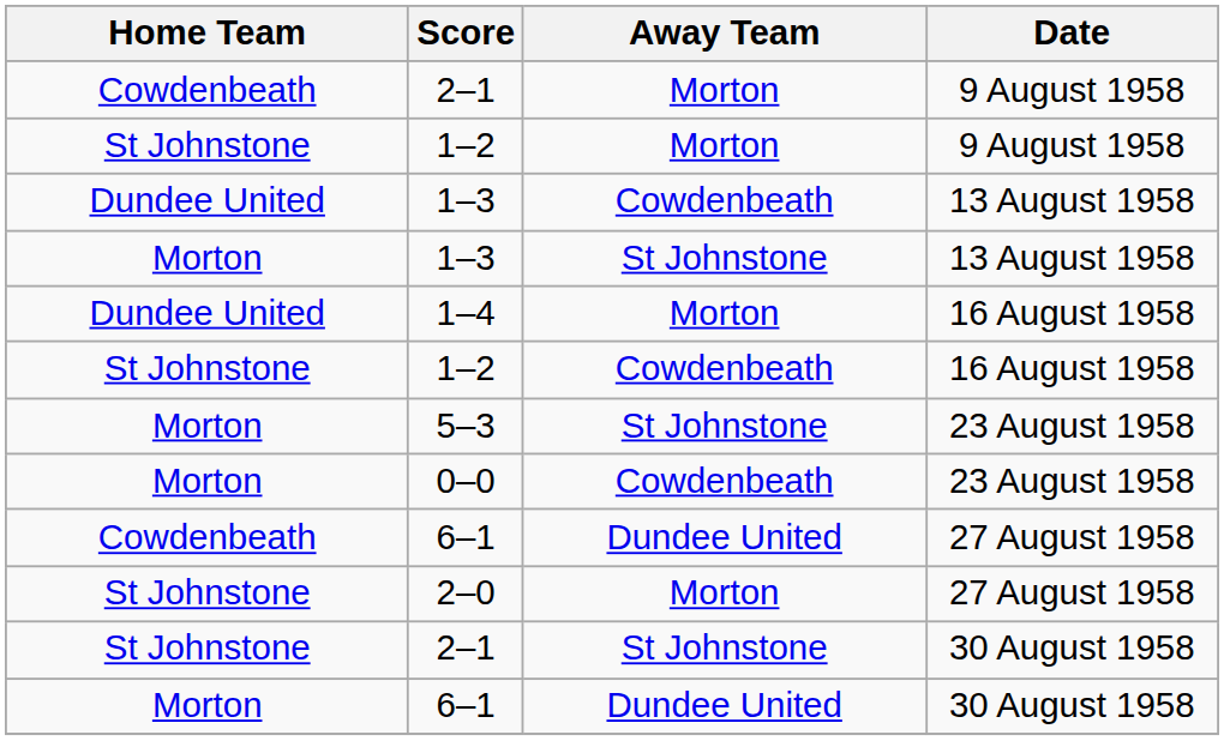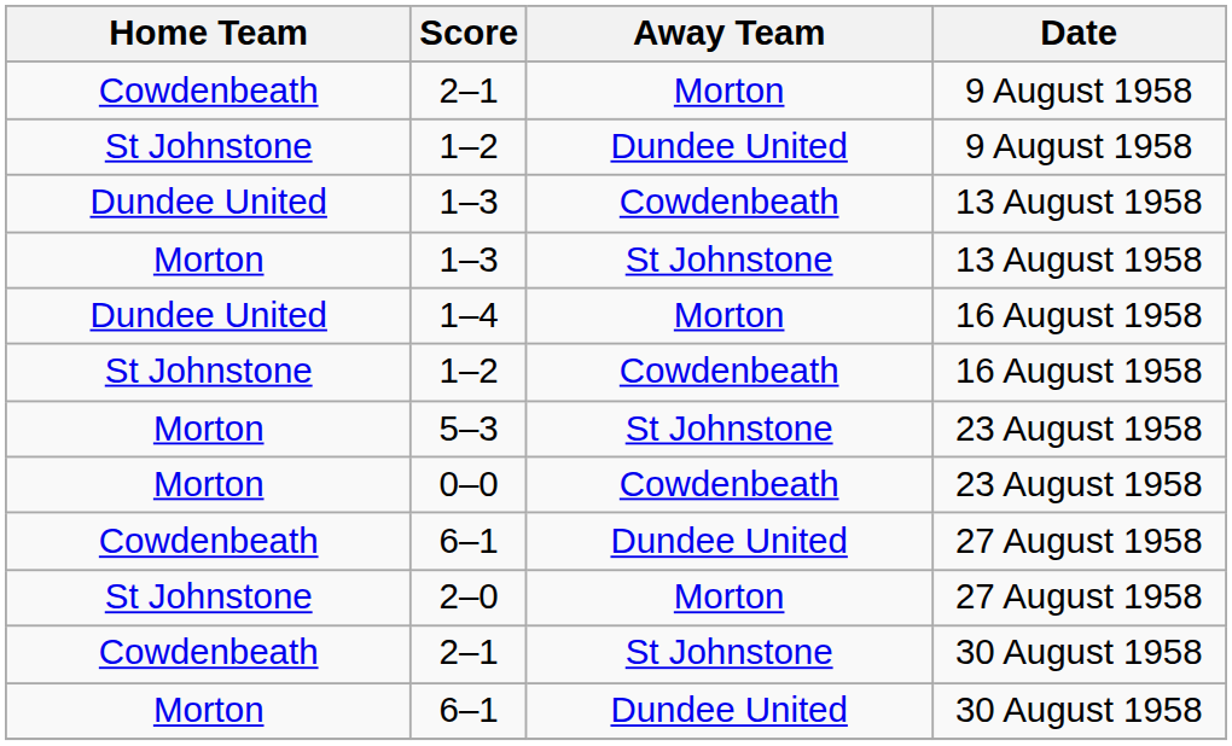 <table class="wikitable" style="text-align:center;">
 <tr>
 <th width=175>Home Team</th>
 <th width=20>Score</th>
 <th width=175>Away Team</th>
 <th width= 125>Date</th>
 </tr>
 <tr>
 <td><a href='#'>Cowdenbeath</a></td>
 <td>2–1</td>
 <td><a href='#'>Morton</a></td>
 <td>9 August 1958</td>
 </tr>
 <tr>
 <td><a href='#'>St Johnstone</a></td>
 <td>1–2</td>
-<td><a href='#'>Morton</a></td>
+<td><a href='#'>Dundee United</a></td>
 <td>9 August 1958</td>
 </tr>
 <tr>
 <td><a href='#'>Dundee United</a></td>
 <td>1–3</td>
 <td><a href='#'>Cowdenbeath</a></td>
 <td>13 August 1958</td>
 </tr>
 <tr>
 <td><a href='#'>Morton</a></td>
 <td>1–3</td>
 <td><a href='#'>St Johnstone</a></td>
 <td>13 August 1958</td>
 </tr>
 <tr>
 <td><a href='#'>Dundee United</a></td>
 <td>1–4</td>
 <td><a href='#'>Morton</a></td>
 <td>16 August 1958</td>
 </tr>
 <tr>
 <td><a href='#'>St Johnstone</a></td>
 <td>1–2</td>
 <td><a href='#'>Cowdenbeath</a></td>
 <td>16 August 1958</td>
 </tr>
 <tr>
 <td><a href='#'>Morton</a></td>
 <td>5–3</td>
 <td><a href='#'>St Johnstone</a></td>
 <td>23 August 1958</td>
 </tr>
 <tr>
 <td><a href='#'>Morton</a></td>
 <td>0–0</td>
 <td><a href='#'>Cowdenbeath</a></td>
 <td>23 August 1958</td>
 </tr>
 <tr>
 <td><a href='#'>Cowdenbeath</a></td>
 <td>6–1</td>
 <td><a href='#'>Dundee United</a></td>
 <td>27 August 1958</td>
 </tr>
 <tr>
 <td><a href='#'>St Johnstone</a></td>
 <td>2–0</td>
 <td><a href='#'>Morton</a></td>
 <td>27 August 1958</td>
 </tr>
 <tr>
-<td><a href='#'>St Johnstone</a></td>
+<td><a href='#'>Cowdenbeath</a></td>
 <td>2–1</td>
 <td><a href='#'>St Johnstone</a></td>
 <td>30 August 1958</td>
 </tr>
 <tr>
 <td><a href='#'>Morton</a></td>
 <td>6–1</td>
 <td><a href='#'>Dundee United</a></td>
 <td>30 August 1958</td>
 </tr>
 <tr>
 </tr>
 </table>
